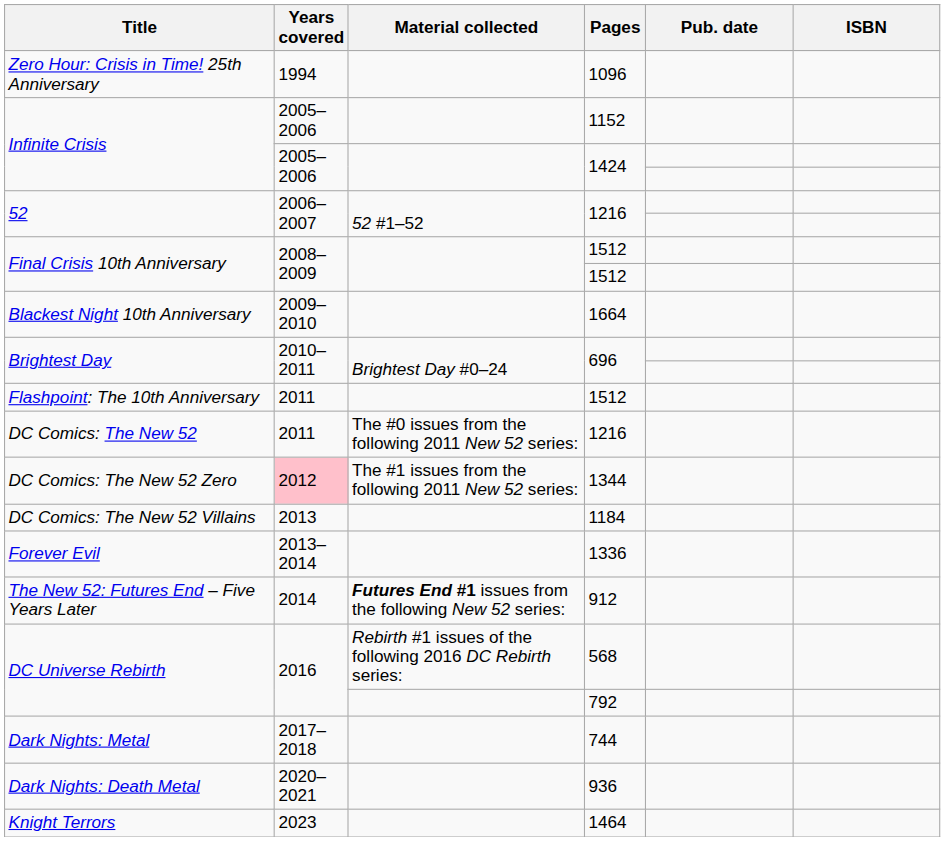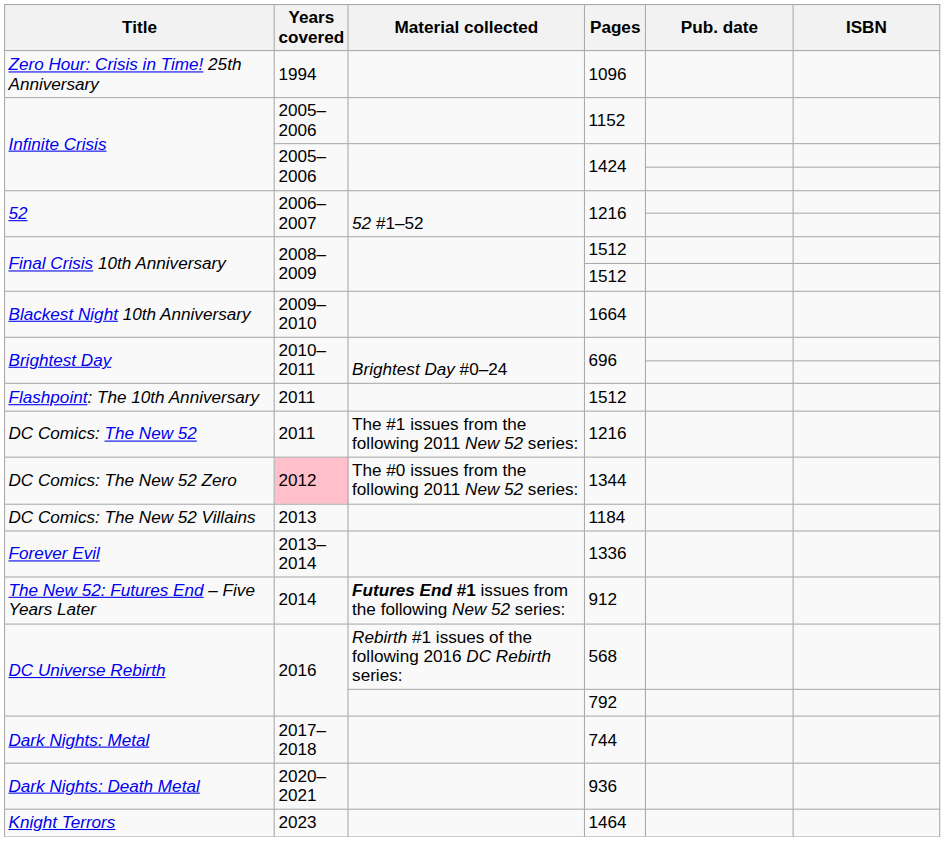 <table class="wikitable sortable" width=99%>
 <tr>
 <th width="245px">Title</th>
 <th width="60px">Years covered</th>
 <th class="unsortable">Material collected</th>
 <th width="50px">Pages</th>
 <th width="130px">Pub. date</th>
 <th class="unsortable" width="130px">ISBN</th>
 </tr>
 <tr>
 <td><em><a href='#'>Zero Hour: Crisis in Time!</a> 25th Anniversary</em></td>
 <td>1994</td>
 <td></td>
 <td>1096</td>
 <td></td>
 <td></td>
 </tr>
 <tr>
 <td rowspan="3"><em><a href='#'>Infinite Crisis</a></em></td>
 <td>2005–2006</td>
 <td></td>
 <td>1152</td>
 <td></td>
 <td></td>
 </tr>
 <tr>
 <td rowspan="2">2005–2006</td>
 <td rowspan="2"></td>
 <td rowspan="2">1424</td>
 <td></td>
 <td> </td>
 </tr>
 <tr>
 <td></td>
 <td> </td>
 </tr>
 <tr>
 <td rowspan="2"><em><a href='#'>52</a></em></td>
 <td rowspan="2">2006–2007</td>
 <td rowspan="2"><br><em>52</em> #1–52</td>
 <td rowspan="2">1216</td>
 <td></td>
 <td></td>
 </tr>
 <tr>
 <td></td>
 <td> </td>
 </tr>
 <tr>
 <td rowspan="2"><em><a href='#'>Final Crisis</a> 10th Anniversary</em></td>
 <td rowspan="2">2008–2009</td>
 <td rowspan="2"></td>
 <td>1512</td>
 <td></td>
 <td></td>
 </tr>
 <tr>
 <td>1512</td>
 <td></td>
 <td> </td>
 </tr>
 <tr>
 <td><em><a href='#'>Blackest Night</a> 10th Anniversary</em></td>
 <td>2009–2010</td>
 <td></td>
 <td>1664</td>
 <td></td>
 <td></td>
 </tr>
 <tr>
 <td rowspan="2"><em><a href='#'>Brightest Day</a></em></td>
 <td rowspan="2">2010–2011</td>
 <td rowspan="2"><br><em>Brightest Day</em> #0–24</td>
 <td rowspan="2">696</td>
 <td></td>
 <td></td>
 </tr>
 <tr>
 <td></td>
 <td> </td>
 </tr>
 <tr>
 <td><em><a href='#'>Flashpoint</a>: The 10th Anniversary</em></td>
 <td>2011</td>
 <td></td>
 <td>1512</td>
 <td></td>
 <td></td>
 </tr>
 <tr>
 <td><em>DC Comics: <a href='#'>The New 52</a></em></td>
 <td>2011</td>
-<td>The #0 issues from the following 2011 <em>New 52</em> series:<br></td>
+<td>The #1 issues from the following 2011 <em>New 52</em> series:<br></td>
 <td>1216</td>
 <td></td>
 <td></td>
 </tr>
 <tr>
 <td><em>DC Comics: The New 52 Zero</em></td>
 <td style="background: pink;">2012</td>
-<td>The #1 issues from the following 2011 <em>New 52</em> series:<br></td>
+<td>The #0 issues from the following 2011 <em>New 52</em> series:<br></td>
 <td>1344</td>
 <td></td>
 <td></td>
 </tr>
 <tr>
 <td><em>DC Comics: The New 52 Villains</em></td>
 <td>2013</td>
 <td></td>
 <td>1184</td>
 <td></td>
 <td></td>
 </tr>
 <tr>
 <td><em><a href='#'>Forever Evil</a></em></td>
 <td>2013–2014</td>
 <td></td>
 <td>1336</td>
 <td></td>
 <td></td>
 </tr>
 <tr>
 <td><em><a href='#'>The New 52: Futures End</a> – Five Years Later</em></td>
 <td>2014</td>
 <td><strong><em>Futures End</em></strong> <strong>#1</strong> issues from the following <em>New 52</em> series:<br></td>
 <td>912</td>
 <td></td>
 <td></td>
 </tr>
 <tr>
 <td rowspan="2"><em><a href='#'>DC Universe Rebirth</a></em></td>
 <td rowspan="2">2016</td>
 <td><em>Rebirth</em> #1 issues of the following 2016 <em>DC Rebirth</em> series:<br></td>
 <td>568</td>
 <td></td>
 <td></td>
 </tr>
 <tr>
 <td></td>
 <td>792</td>
 <td></td>
 <td> </td>
 </tr>
 <tr>
 <td><em><a href='#'>Dark Nights: Metal</a></em></td>
 <td>2017–2018</td>
 <td></td>
 <td>744</td>
 <td></td>
 <td></td>
 </tr>
 <tr>
 <td><em><a href='#'>Dark Nights: Death Metal</a></em></td>
 <td>2020–2021</td>
 <td></td>
 <td>936</td>
 <td></td>
 <td></td>
 </tr>
 <tr>
 <td><em><a href='#'>Knight Terrors</a></em></td>
 <td>2023</td>
 <td></td>
 <td>1464</td>
 <td></td>
 <td></td>
 </tr>
 </table>
